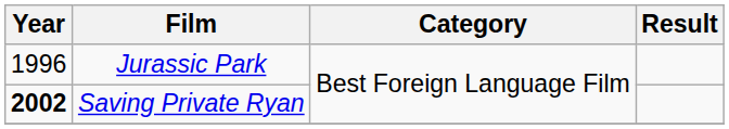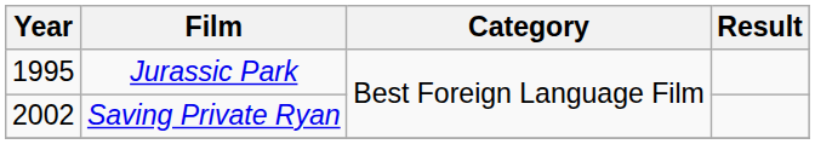 <table class="wikitable">
 <tr>
 <th>Year</th>
 <th>Film</th>
 <th>Category</th>
 <th>Result</th>
 </tr>
 <tr>
-<td style="text-align:center;">1996</td>
+<td style="text-align:center;">1995</td>
 <td style="text-align:center;"><a href='#'><em>Jurassic Park</em></a></td>
 <td style="text-align:center;" rowspan="2">Best Foreign Language Film</td>
 <td></td>
 </tr>
 <tr>
-<td style="text-align:center;"><strong>2002</strong></td>
+<td style="text-align:center;">2002</td>
 <td style="text-align:center;"><em><a href='#'>Saving Private Ryan</a></em></td>
 <td></td>
 </tr>
 <tr>
 </tr>
 </table>
